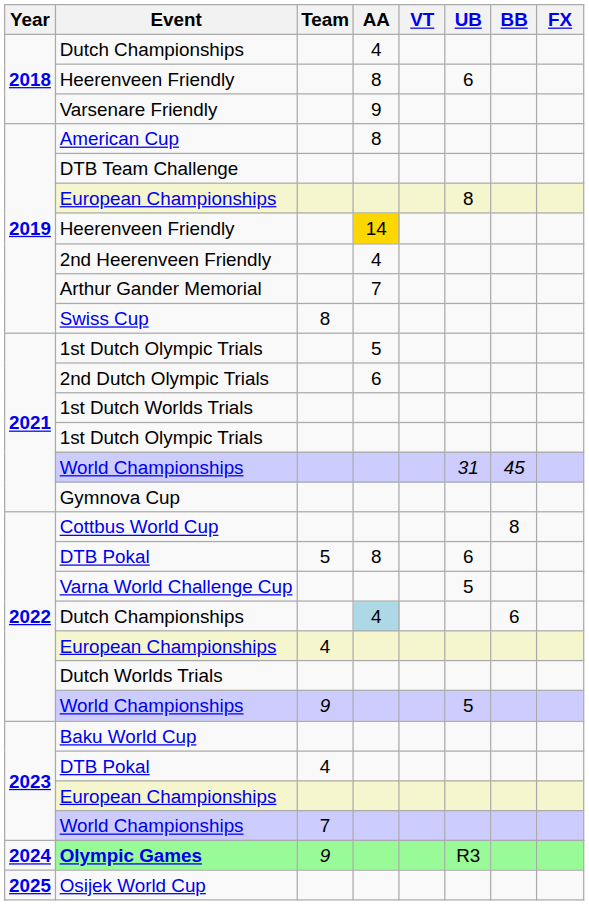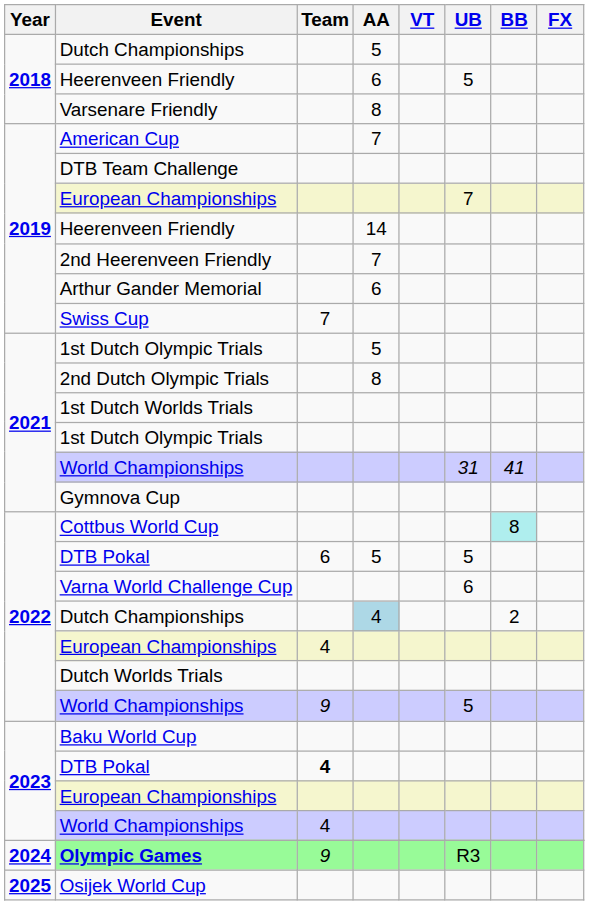 <table class="wikitable" style="text-align:center; font-size:95%;">
 <tr>
 <th align=center>Year</th>
 <th align=center>Event</th>
 <th style="width:30px;">Team</th>
 <th style="width:30px;">AA</th>
 <th style="width:30px;"><a href='#'>VT</a></th>
 <th style="width:30px;"><a href='#'>UB</a></th>
 <th style="width:30px;"><a href='#'>BB</a></th>
 <th style="width:30px;"><a href='#'>FX</a></th>
 </tr>
 <tr>
 <td rowspan="3"><strong><a href='#'>2018</a></strong></td>
 <td align=left>Dutch Championships</td>
 <td></td>
-<td>4</td>
+<td>5</td>
 <td></td>
 <td></td>
 <td></td>
 <td></td>
 </tr>
 <tr>
 <td align=left>Heerenveen Friendly</td>
 <td></td>
-<td>8</td>
+<td>6</td>
 <td></td>
-<td>6</td>
+<td>5</td>
 <td></td>
 <td></td>
 </tr>
 <tr>
 <td align=left>Varsenare Friendly</td>
 <td></td>
-<td>9</td>
+<td>8</td>
 <td></td>
 <td></td>
 <td></td>
 <td></td>
 </tr>
 <tr>
 <td rowspan="7"><strong><a href='#'>2019</a></strong></td>
 <td align=left><a href='#'>American Cup</a></td>
 <td></td>
-<td>8</td>
+<td>7</td>
 <td></td>
 <td></td>
 <td></td>
 <td></td>
 </tr>
 <tr>
 <td align=left>DTB Team Challenge</td>
 <td></td>
 <td></td>
 <td></td>
 <td></td>
 <td></td>
 <td></td>
 </tr>
 <tr bgcolor=#F5F6CE>
 <td align=left><a href='#'>European Championships</a></td>
 <td></td>
 <td></td>
 <td></td>
-<td>8</td>
+<td>7</td>
 <td></td>
 <td></td>
 </tr>
 <tr>
 <td align=left>Heerenveen Friendly</td>
 <td></td>
-<td style="background: gold;">14</td>
+<td>14</td>
 <td></td>
 <td></td>
 <td></td>
 <td></td>
 </tr>
 <tr>
 <td align=left>2nd Heerenveen Friendly</td>
 <td></td>
-<td>4</td>
+<td>7</td>
 <td></td>
 <td></td>
 <td></td>
 <td></td>
 </tr>
 <tr>
 <td align=left>Arthur Gander Memorial</td>
 <td></td>
-<td>7</td>
+<td>6</td>
 <td></td>
 <td></td>
 <td></td>
 <td></td>
 </tr>
 <tr>
 <td align=left><a href='#'>Swiss Cup</a></td>
-<td>8</td>
+<td>7</td>
 <td></td>
 <td></td>
 <td></td>
 <td></td>
 <td></td>
 </tr>
 <tr>
 <td rowspan="6"><strong><a href='#'>2021</a></strong></td>
 <td align=left>1st Dutch Olympic Trials</td>
 <td></td>
 <td>5</td>
 <td></td>
 <td></td>
 <td></td>
 <td></td>
 </tr>
 <tr>
 <td align=left>2nd Dutch Olympic Trials</td>
 <td></td>
-<td>6</td>
+<td>8</td>
 <td></td>
 <td></td>
 <td></td>
 <td></td>
 </tr>
 <tr>
 <td align=left>1st Dutch Worlds Trials</td>
 <td></td>
 <td></td>
 <td></td>
 <td></td>
 <td></td>
 <td></td>
 </tr>
 <tr>
 <td align=left>1st Dutch Olympic Trials</td>
 <td></td>
 <td></td>
 <td></td>
 <td></td>
 <td></td>
 <td></td>
 </tr>
 <tr bgcolor=#CCCCFF>
 <td align=left><a href='#'>World Championships</a></td>
 <td></td>
 <td></td>
 <td></td>
 <td><em>31</em></td>
-<td><em>45</em></td>
+<td><em>41</em></td>
 <td></td>
 </tr>
 <tr>
 <td align=left>Gymnova Cup</td>
 <td></td>
 <td></td>
 <td></td>
 <td></td>
 <td></td>
 <td></td>
 </tr>
 <tr>
 <td rowspan="7"><strong><a href='#'>2022</a></strong></td>
 <td align=left><a href='#'>Cottbus World Cup</a></td>
 <td></td>
 <td></td>
 <td></td>
 <td></td>
-<td>8</td>
+<td style="background: paleturquoise;">8</td>
 <td></td>
 </tr>
 <tr>
 <td align=left><a href='#'>DTB Pokal</a></td>
+<td>6</td>
 <td>5</td>
-<td>8</td>
 <td></td>
-<td>6</td>
+<td>5</td>
 <td></td>
 <td></td>
 </tr>
 <tr>
 <td align=left><a href='#'>Varna World Challenge Cup</a></td>
 <td></td>
 <td></td>
 <td></td>
-<td>5</td>
+<td>6</td>
 <td></td>
 <td></td>
 </tr>
 <tr>
 <td align=left>Dutch Championships</td>
 <td></td>
 <td style="background: lightblue;">4</td>
 <td></td>
 <td></td>
-<td>6</td>
+<td>2</td>
 <td></td>
 </tr>
 <tr bgcolor=#F5F6CE>
 <td align=left><a href='#'>European Championships</a></td>
 <td>4</td>
 <td></td>
 <td></td>
 <td></td>
 <td></td>
 <td></td>
 </tr>
 <tr>
 <td align=left>Dutch Worlds Trials</td>
 <td></td>
 <td></td>
 <td></td>
 <td></td>
 <td></td>
 <td></td>
 </tr>
 <tr bgcolor=#CCCCFF>
 <td align=left><a href='#'>World Championships</a></td>
 <td><em>9</em></td>
 <td></td>
 <td></td>
 <td>5</td>
 <td></td>
 <td></td>
 </tr>
 <tr>
 <td rowspan="4"><strong><a href='#'>2023</a></strong></td>
 <td align=left><a href='#'>Baku World Cup</a></td>
 <td></td>
 <td></td>
 <td></td>
 <td></td>
 <td></td>
 <td></td>
 </tr>
 <tr>
 <td align=left><a href='#'>DTB Pokal</a></td>
-<td>4</td>
+<td><strong>4</strong></td>
 <td></td>
 <td></td>
 <td></td>
 <td></td>
 <td></td>
 </tr>
 <tr bgcolor=#F5F6CE>
 <td align=left><a href='#'>European Championships</a></td>
 <td></td>
 <td></td>
 <td></td>
 <td></td>
 <td></td>
 <td></td>
 </tr>
 <tr bgcolor=#CCCCFF>
 <td align=left><a href='#'>World Championships</a></td>
-<td>7</td>
+<td>4</td>
 <td></td>
 <td></td>
 <td></td>
 <td></td>
 <td></td>
 </tr>
 <tr>
 <td rowspan="2"><strong><a href='#'>2024</a></strong></td>
 </tr>
 <tr bgcolor=98FB98>
 <td align=left><strong><a href='#'>Olympic Games</a></strong></td>
 <td><em>9</em></td>
 <td></td>
 <td></td>
 <td>R3</td>
 <td></td>
 <td></td>
 </tr>
 <tr>
 <td rowspan="1"><strong><a href='#'>2025</a></strong></td>
 <td align=left><a href='#'>Osijek World Cup</a></td>
 <td></td>
 <td></td>
 <td></td>
 <td></td>
 <td></td>
 <td></td>
 </tr>
 </table>
